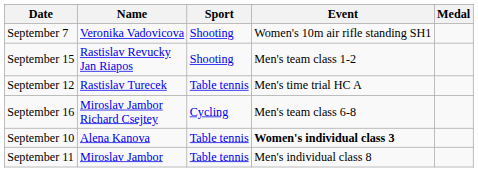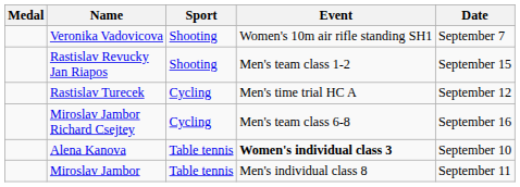 <table class="wikitable sortable">
 <tr>
-<th>Date</th>
+<th>Medal</th>
 <th>Name</th>
 <th>Sport</th>
 <th>Event</th>
-<th>Medal</th>
+<th>Date</th>
 </tr>
 <tr>
-<td>September 7</td>
+<td></td>
 <td><a href='#'>Veronika Vadovicova</a></td>
 <td><a href='#'>Shooting</a></td>
 <td>Women's 10m air rifle standing SH1</td>
-<td></td>
+<td>September 7</td>
 </tr>
 <tr>
-<td>September 15</td>
+<td></td>
 <td><a href='#'>Rastislav Revucky</a><br><a href='#'>Jan Riapos</a></td>
 <td><a href='#'>Shooting</a></td>
 <td>Men's team class 1-2</td>
-<td></td>
+<td>September 15</td>
 </tr>
 <tr>
+<td></td>
+<td><a href='#'>Rastislav Turecek</a></td>
+<td><a href='#'>Cycling</a></td>
+<td>Men's time trial HC A</td>
 <td>September 12</td>
-<td><a href='#'>Rastislav Turecek</a></td>
-<td><a href='#'>Table tennis</a></td>
-<td>Men's time trial HC A</td>
-<td></td>
 </tr>
 <tr>
-<td>September 16</td>
+<td></td>
 <td><a href='#'>Miroslav Jambor</a><br><a href='#'>Richard Csejtey</a></td>
 <td><a href='#'>Cycling</a></td>
 <td>Men's team class 6-8</td>
-<td></td>
+<td>September 16</td>
 </tr>
 <tr>
-<td>September 10</td>
+<td></td>
 <td><a href='#'>Alena Kanova</a></td>
 <td><a href='#'>Table tennis</a></td>
 <td><strong>Women's individual class 3</strong></td>
-<td></td>
+<td>September 10</td>
 </tr>
 <tr>
-<td>September 11</td>
+<td></td>
 <td><a href='#'>Miroslav Jambor</a></td>
 <td><a href='#'>Table tennis</a></td>
 <td>Men's individual class 8</td>
-<td></td>
+<td>September 11</td>
 </tr>
 </table>
